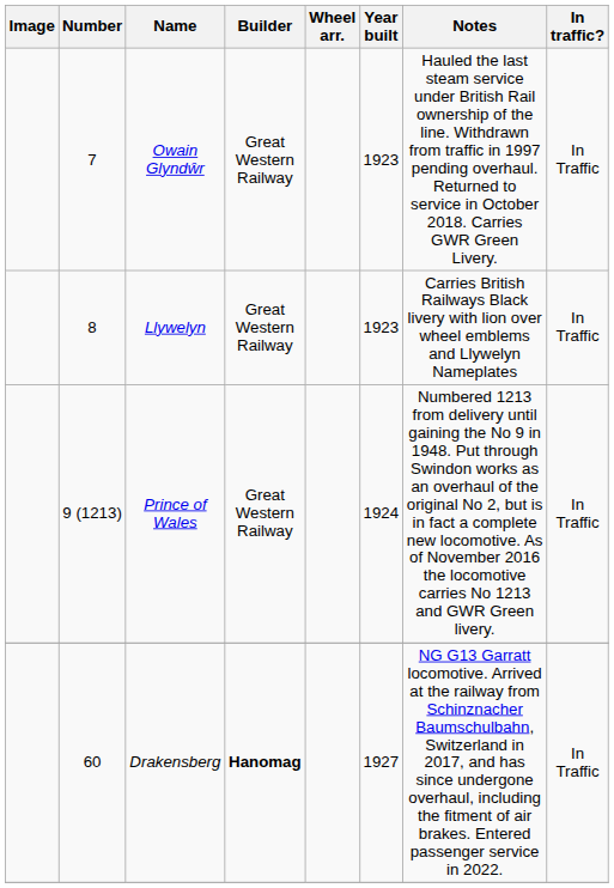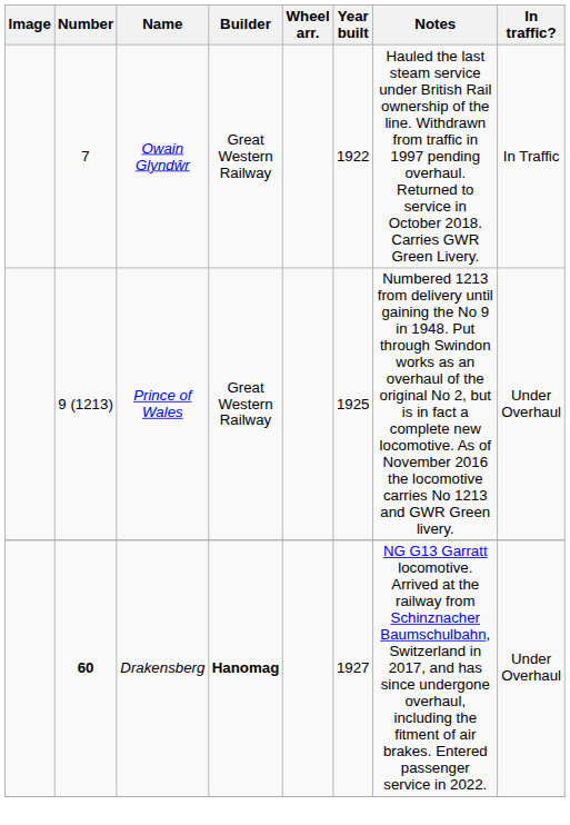 <table class="sort wikitable sortable">
 <tr>
 <th>Image</th>
 <th>Number</th>
 <th>Name</th>
 <th>Builder</th>
 <th>Wheel <br>arr.</th>
 <th>Year built</th>
 <th>Notes</th>
 <th>In traffic?</th>
 </tr>
 <tr>
 <td></td>
 <td align=center>7</td>
 <td align=center><em><a href='#'>Owain Glyndŵr</a></em></td>
 <td align=center>Great Western Railway</td>
 <td align=center></td>
-<td align=center>1923</td>
+<td align=center>1922</td>
 <td align=center>Hauled the last steam service under British Rail ownership of the line. Withdrawn from traffic in 1997 pending overhaul. Returned to service in October 2018. Carries GWR Green Livery.</td>
-<td align=center>In Traffic</td>
-</tr>
-<tr>
-<td></td>
-<td align=center>8</td>
-<td align=center><em><a href='#'>Llywelyn</a></em></td>
-<td align=center>Great Western Railway</td>
-<td align=center></td>
-<td align=center>1923</td>
-<td align=center>Carries British Railways Black livery with lion over wheel emblems and Llywelyn Nameplates</td>
 <td align=center>In Traffic</td>
 </tr>
 <tr>
 <td></td>
 <td align=center>9 (1213)</td>
 <td align=center><em><a href='#'>Prince of Wales</a></em></td>
 <td align=center>Great Western Railway</td>
 <td align=center></td>
-<td align=center>1924</td>
+<td align=center>1925</td>
 <td align=center>Numbered 1213 from delivery until gaining the No 9 in 1948. Put through Swindon works as an overhaul of the original No 2, but is in fact a complete new locomotive. As of November 2016 the locomotive carries No 1213 and GWR Green livery.</td>
-<td align=center>In Traffic</td>
+<td align=center>Under Overhaul</td>
 </tr>
 <tr>
 </tr>
 <tr>
 <td></td>
-<td align=center>60</td>
+<td align=center><strong>60</strong></td>
 <td align=center><em>Drakensberg</em></td>
 <td align=center><strong>Hanomag</strong></td>
 <td align=center></td>
 <td align=center>1927</td>
 <td align=center><a href='#'>NG G13 Garratt</a> locomotive. Arrived at the railway from <a href='#'>Schinznacher Baumschulbahn</a>, Switzerland in 2017, and has since undergone overhaul, including the fitment of air brakes. Entered passenger service in 2022.</td>
-<td align=center>In Traffic</td>
+<td align=center>Under Overhaul</td>
 </tr>
 <tr>
 </tr>
 </table>
